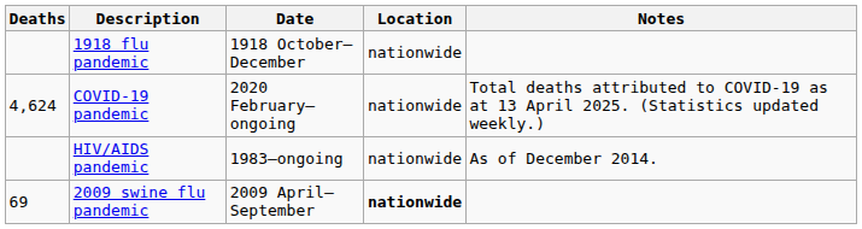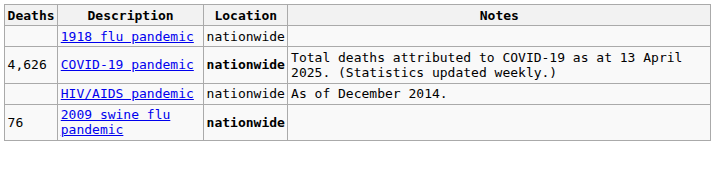 <table class="sortable wikitable" width="80%">
 <tr>
 <th>Deaths</th>
 <th>Description</th>
-<th>Date</th>
 <th>Location</th>
 <th>Notes</th>
 </tr>
 <tr>
 <td></td>
 <td><a href='#'>1918 flu pandemic</a></td>
-<td>1918 October–December</td>
 <td>nationwide</td>
 <td></td>
 </tr>
 <tr>
-<td>4,624</td>
+<td>4,626</td>
 <td><a href='#'>COVID-19 pandemic</a></td>
-<td>2020 February–ongoing</td>
-<td>nationwide</td>
+<td><strong>nationwide</strong></td>
 <td>Total deaths attributed to COVID-19 as at 13 April 2025. (Statistics updated weekly.)</td>
 </tr>
 <tr>
 <td></td>
 <td><a href='#'>HIV/AIDS pandemic</a></td>
-<td>1983–ongoing</td>
 <td>nationwide</td>
 <td>As of December 2014.</td>
 </tr>
 <tr>
-<td>69</td>
+<td>76</td>
 <td><a href='#'>2009 swine flu pandemic</a></td>
-<td>2009 April–September</td>
 <td><strong>nationwide</strong></td>
 <td></td>
 </tr>
 </table>
